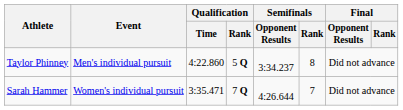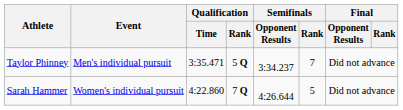 <table class=wikitable style=font-size:90%;text-align:center>
 <tr>
 <th rowspan=2>Athlete</th>
 <th rowspan=2>Event</th>
 <th colspan=2>Qualification</th>
 <th colspan=2>Semifinals</th>
 <th colspan=2>Final</th>
 </tr>
 <tr style=font-size:95%>
 <th>Time</th>
 <th>Rank</th>
 <th>Opponent<br>Results</th>
 <th>Rank</th>
 <th>Opponent<br>Results</th>
 <th>Rank</th>
 </tr>
 <tr>
 <td align=left><a href='#'>Taylor Phinney</a></td>
 <td align=left><a href='#'>Men's individual pursuit</a></td>
-<td>4:22.860</td>
+<td>3:35.471</td>
 <td>5 <strong>Q</strong></td>
 <td><br>3:34.237</td>
-<td>8</td>
+<td>7</td>
 <td colspan=2>Did not advance</td>
 </tr>
 <tr>
 <td align=left><a href='#'>Sarah Hammer</a></td>
 <td align=left><a href='#'>Women's individual pursuit</a></td>
-<td>3:35.471</td>
+<td>4:22.860</td>
 <td>7 <strong>Q</strong></td>
 <td><br>4:26.644</td>
-<td>7</td>
+<td>5</td>
 <td colspan=2>Did not advance</td>
 </tr>
 </table>
